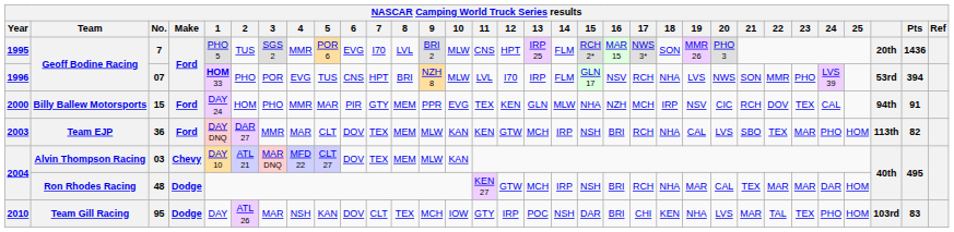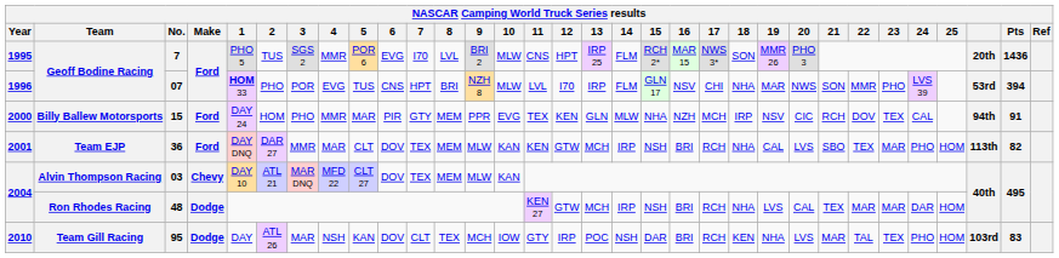 <table class="wikitable" style="text-align:center; font-size:75%">
 <tr>
 <th colspan=45><a href='#'>NASCAR</a> <a href='#'>Camping World Truck Series</a> results</th>
 </tr>
 <tr>
 <th>Year</th>
 <th>Team</th>
 <th>No.</th>
 <th>Make</th>
 <th>1</th>
 <th>2</th>
 <th>3</th>
 <th>4</th>
 <th>5</th>
 <th>6</th>
 <th>7</th>
 <th>8</th>
 <th>9</th>
 <th>10</th>
 <th>11</th>
 <th>12</th>
 <th>13</th>
 <th>14</th>
 <th>15</th>
 <th>16</th>
 <th>17</th>
 <th>18</th>
 <th>19</th>
 <th>20</th>
 <th>21</th>
 <th>22</th>
 <th>23</th>
 <th>24</th>
 <th>25</th>
 <th></th>
 <th>Pts</th>
 <th>Ref</th>
 </tr>
 <tr>
 <th><a href='#'>1995</a></th>
 <th rowspan=2><a href='#'>Geoff Bodine Racing</a></th>
 <th>7</th>
 <th rowspan=2><a href='#'>Ford</a></th>
 <td style="background:#DFDFDF;"><a href='#'>PHO</a><br><small>5</small></td>
 <td><a href='#'>TUS</a></td>
 <td style="background:#DFDFDF;"><a href='#'>SGS</a><br><small>2</small></td>
 <td><a href='#'>MMR</a></td>
 <td style="background:#FFDF9F;"><a href='#'>POR</a><br><small>6</small></td>
 <td><a href='#'>EVG</a></td>
 <td><a href='#'>I70</a></td>
 <td><a href='#'>LVL</a></td>
 <td style="background:#DFDFDF;"><a href='#'>BRI</a><br><small>2</small></td>
 <td><a href='#'>MLW</a></td>
 <td><a href='#'>CNS</a></td>
 <td><a href='#'>HPT</a></td>
 <td style="background:#EFCFFF;"><a href='#'>IRP</a><br><small>25</small></td>
 <td><a href='#'>FLM</a></td>
 <td style="background:#DFDFDF;"><a href='#'>RCH</a><br><small>2*</small></td>
 <td style="background:#DFFFDF;"><a href='#'>MAR</a><br><small>15</small></td>
 <td style="background:#DFDFDF;"><a href='#'>NWS</a><br><small>3*</small></td>
 <td><a href='#'>SON</a></td>
 <td style="background:#EFCFFF;"><a href='#'>MMR</a><br><small>26</small></td>
 <td style="background:#DFDFDF;"><a href='#'>PHO</a><br><small>3</small></td>
 <td colspan=5></td>
 <th>20th</th>
 <th>1436</th>
 <th></th>
 </tr>
 <tr>
 <th><a href='#'>1996</a></th>
 <th>07</th>
 <td style="background:#EFCFFF;"><strong><a href='#'>HOM</a></strong><br><small>33</small></td>
 <td><a href='#'>PHO</a></td>
 <td><a href='#'>POR</a></td>
 <td><a href='#'>EVG</a></td>
 <td><a href='#'>TUS</a></td>
 <td><a href='#'>CNS</a></td>
 <td><a href='#'>HPT</a></td>
 <td><a href='#'>BRI</a></td>
 <td style="background:#FFDF9F;"><a href='#'>NZH</a><br><small>8</small></td>
 <td><a href='#'>MLW</a></td>
 <td><a href='#'>LVL</a></td>
 <td><a href='#'>I70</a></td>
 <td><a href='#'>IRP</a></td>
 <td><a href='#'>FLM</a></td>
 <td style="background:#DFFFDF;"><a href='#'>GLN</a><br><small>17</small></td>
 <td><a href='#'>NSV</a></td>
-<td><a href='#'>RCH</a></td>
+<td><a href='#'>CHI</a></td>
 <td><a href='#'>NHA</a></td>
-<td><a href='#'>LVS</a></td>
+<td><a href='#'>MAR</a></td>
 <td><a href='#'>NWS</a></td>
 <td><a href='#'>SON</a></td>
 <td><a href='#'>MMR</a></td>
 <td><a href='#'>PHO</a></td>
 <td style="background:#EFCFFF;"><a href='#'>LVS</a><br><small>39</small></td>
 <td></td>
 <th>53rd</th>
 <th>394</th>
 <th></th>
 </tr>
 <tr>
 <th><a href='#'>2000</a></th>
 <th><a href='#'>Billy Ballew Motorsports</a></th>
 <th>15</th>
 <th><a href='#'>Ford</a></th>
 <td style="background:#EFCFFF;"><a href='#'>DAY</a><br><small>24</small></td>
 <td><a href='#'>HOM</a></td>
 <td><a href='#'>PHO</a></td>
 <td><a href='#'>MMR</a></td>
 <td><a href='#'>MAR</a></td>
 <td><a href='#'>PIR</a></td>
 <td><a href='#'>GTY</a></td>
 <td><a href='#'>MEM</a></td>
 <td><a href='#'>PPR</a></td>
 <td><a href='#'>EVG</a></td>
 <td><a href='#'>TEX</a></td>
 <td><a href='#'>KEN</a></td>
 <td><a href='#'>GLN</a></td>
 <td><a href='#'>MLW</a></td>
 <td><a href='#'>NHA</a></td>
 <td><a href='#'>NZH</a></td>
 <td><a href='#'>MCH</a></td>
 <td><a href='#'>IRP</a></td>
 <td><a href='#'>NSV</a></td>
 <td><a href='#'>CIC</a></td>
 <td><a href='#'>RCH</a></td>
 <td><a href='#'>DOV</a></td>
 <td><a href='#'>TEX</a></td>
 <td><a href='#'>CAL</a></td>
 <td></td>
 <th>94th</th>
 <th>91</th>
 <th></th>
 </tr>
 <tr>
-<th><a href='#'>2003</a></th>
+<th><a href='#'>2001</a></th>
 <th><a href='#'>Team EJP</a></th>
 <th>36</th>
 <th><a href='#'>Ford</a></th>
 <td style="background:#FFCFCF;"><a href='#'>DAY</a><br><small>DNQ</small></td>
 <td style="background:#EFCFFF;"><a href='#'>DAR</a><br><small>27</small></td>
 <td><a href='#'>MMR</a></td>
 <td><a href='#'>MAR</a></td>
 <td><a href='#'>CLT</a></td>
 <td><a href='#'>DOV</a></td>
 <td><a href='#'>TEX</a></td>
 <td><a href='#'>MEM</a></td>
 <td><a href='#'>MLW</a></td>
 <td><a href='#'>KAN</a></td>
 <td><a href='#'>KEN</a></td>
 <td><a href='#'>GTW</a></td>
 <td><a href='#'>MCH</a></td>
 <td><a href='#'>IRP</a></td>
 <td><a href='#'>NSH</a></td>
 <td><a href='#'>BRI</a></td>
 <td><a href='#'>RCH</a></td>
 <td><a href='#'>NHA</a></td>
 <td><a href='#'>CAL</a></td>
 <td><a href='#'>LVS</a></td>
 <td><a href='#'>SBO</a></td>
 <td><a href='#'>TEX</a></td>
 <td><a href='#'>MAR</a></td>
 <td><a href='#'>PHO</a></td>
 <td><a href='#'>HOM</a></td>
 <th>113th</th>
 <th>82</th>
 <th></th>
 </tr>
 <tr>
 <th rowspan=2><a href='#'>2004</a></th>
 <th><a href='#'>Alvin Thompson Racing</a></th>
 <th>03</th>
 <th><a href='#'>Chevy</a></th>
 <td style="background:#FFDF9F;"><a href='#'>DAY</a><br><small>10</small></td>
 <td style="background:#CFCFFF;"><a href='#'>ATL</a><br><small>21</small></td>
 <td style="background:#FFCFCF;"><a href='#'>MAR</a><br><small>DNQ</small></td>
 <td style="background:#CFCFFF;"><a href='#'>MFD</a><br><small>22</small></td>
 <td style="background:#CFCFFF;"><a href='#'>CLT</a><br><small>27</small></td>
 <td><a href='#'>DOV</a></td>
 <td><a href='#'>TEX</a></td>
 <td><a href='#'>MEM</a></td>
 <td><a href='#'>MLW</a></td>
 <td><a href='#'>KAN</a></td>
 <td colspan=15></td>
 <th rowspan=2>40th</th>
 <th rowspan=2>495</th>
 <th rowspan=2></th>
 </tr>
 <tr>
 <th><a href='#'>Ron Rhodes Racing</a></th>
 <th>48</th>
 <th><a href='#'>Dodge</a></th>
 <td colspan=10></td>
 <td style="background:#EFCFFF;"><a href='#'>KEN</a><br><small>27</small></td>
 <td><a href='#'>GTW</a></td>
 <td><a href='#'>MCH</a></td>
 <td><a href='#'>IRP</a></td>
 <td><a href='#'>NSH</a></td>
 <td><a href='#'>BRI</a></td>
 <td><a href='#'>RCH</a></td>
 <td><a href='#'>NHA</a></td>
-<td><a href='#'>MAR</a></td>
+<td><a href='#'>LVS</a></td>
 <td><a href='#'>CAL</a></td>
 <td><a href='#'>TEX</a></td>
 <td><a href='#'>MAR</a></td>
 <td><a href='#'>MAR</a></td>
 <td><a href='#'>DAR</a></td>
 <td><a href='#'>HOM</a></td>
 </tr>
 <tr>
 <th><a href='#'>2010</a></th>
 <th><a href='#'>Team Gill Racing</a></th>
 <th>95</th>
 <th><a href='#'>Dodge</a></th>
 <td><a href='#'>DAY</a></td>
 <td style="background:#EFCFFF;"><a href='#'>ATL</a><br><small>26</small></td>
 <td><a href='#'>MAR</a></td>
 <td><a href='#'>NSH</a></td>
 <td><a href='#'>KAN</a></td>
 <td><a href='#'>DOV</a></td>
 <td><a href='#'>CLT</a></td>
 <td><a href='#'>TEX</a></td>
 <td><a href='#'>MCH</a></td>
 <td><a href='#'>IOW</a></td>
 <td><a href='#'>GTY</a></td>
 <td><a href='#'>IRP</a></td>
 <td><a href='#'>POC</a></td>
 <td><a href='#'>NSH</a></td>
 <td><a href='#'>DAR</a></td>
 <td><a href='#'>BRI</a></td>
-<td><a href='#'>CHI</a></td>
+<td><a href='#'>RCH</a></td>
 <td><a href='#'>KEN</a></td>
 <td><a href='#'>NHA</a></td>
 <td><a href='#'>LVS</a></td>
 <td><a href='#'>MAR</a></td>
 <td><a href='#'>TAL</a></td>
 <td><a href='#'>TEX</a></td>
 <td><a href='#'>PHO</a></td>
 <td><a href='#'>HOM</a></td>
 <th>103rd</th>
 <th>83</th>
 <th></th>
 </tr>
 </table>
